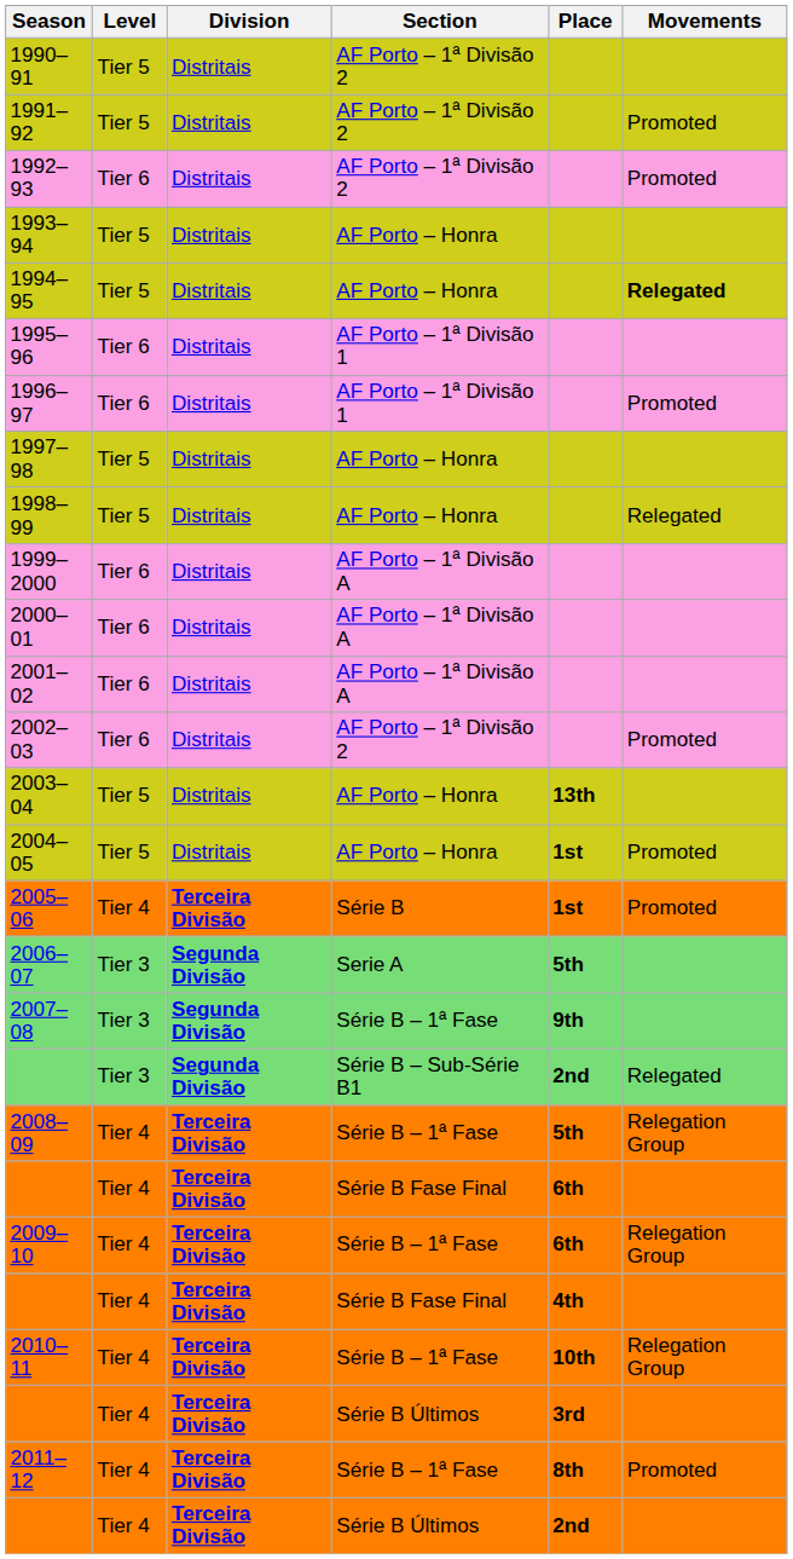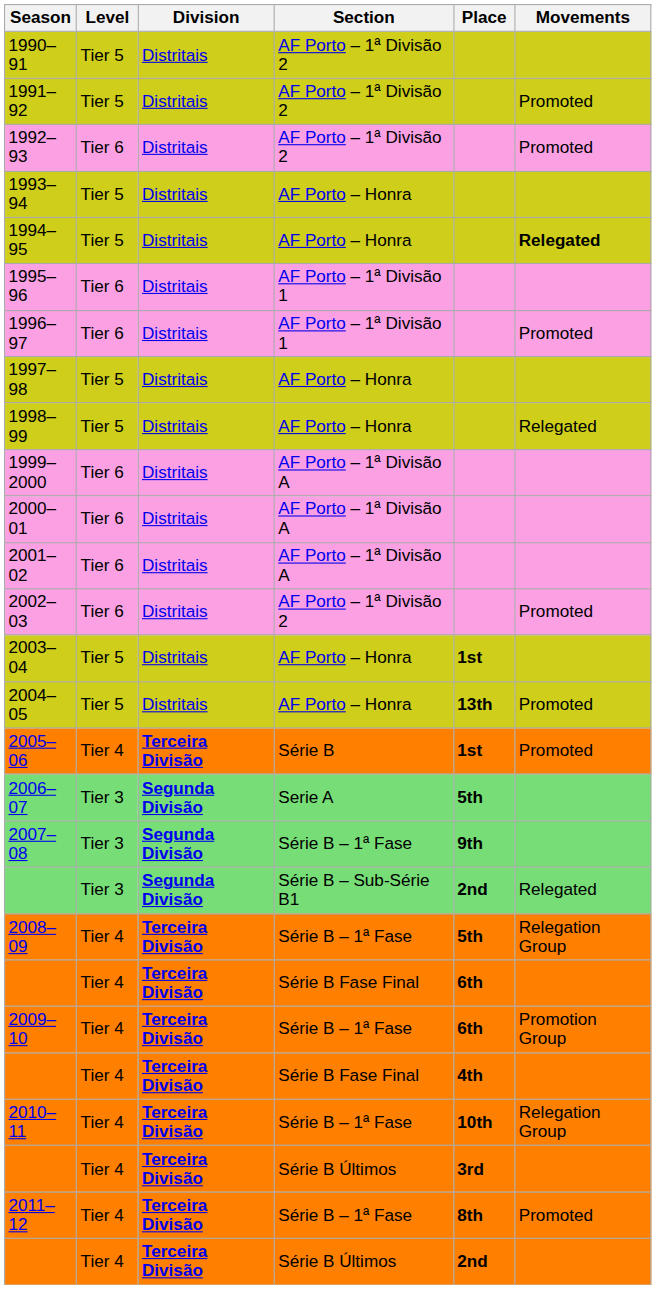 <table class="wikitable" style="text-align: left;">
 <tr>
 <th style="width: 60px;"><strong>Season</strong></th>
 <th style="width: 50px;"><strong>Level</strong></th>
 <th style="width: 120px;"><strong>Division</strong></th>
 <th style="width: 160px;"><strong>Section</strong></th>
 <th style="width: 50px;"><strong>Place</strong></th>
 <th style="width: 120px;"><strong>Movements</strong></th>
 </tr>
 <tr>
 <td style="background:#CECE1B;">1990–91</td>
 <td style="background:#CECE1B;">Tier 5</td>
 <td style="background:#CECE1B;"><a href='#'>Distritais</a></td>
 <td style="background:#CECE1B;"><a href='#'>AF Porto</a> – 1ª Divisão 2</td>
 <td style="background:#CECE1B;"></td>
 <td style="background:#CECE1B;"></td>
 </tr>
 <tr>
 <td style="background:#CECE1B;">1991–92</td>
 <td style="background:#CECE1B;">Tier 5</td>
 <td style="background:#CECE1B;"><a href='#'>Distritais</a></td>
 <td style="background:#CECE1B;"><a href='#'>AF Porto</a> – 1ª Divisão 2</td>
 <td style="background:#CECE1B;"></td>
 <td style="background:#CECE1B;">Promoted</td>
 </tr>
 <tr>
 <td style="background:#FBA0E3;">1992–93</td>
 <td style="background:#FBA0E3;">Tier 6</td>
 <td style="background:#FBA0E3;"><a href='#'>Distritais</a></td>
 <td style="background:#FBA0E3;"><a href='#'>AF Porto</a> – 1ª Divisão 2</td>
 <td style="background:#FBA0E3;"></td>
 <td style="background:#FBA0E3;">Promoted</td>
 </tr>
 <tr>
 <td style="background:#CECE1B;">1993–94</td>
 <td style="background:#CECE1B;">Tier 5</td>
 <td style="background:#CECE1B;"><a href='#'>Distritais</a></td>
 <td style="background:#CECE1B;"><a href='#'>AF Porto</a> – Honra</td>
 <td style="background:#CECE1B;"></td>
 <td style="background:#CECE1B;"></td>
 </tr>
 <tr>
 <td style="background:#CECE1B;">1994–95</td>
 <td style="background:#CECE1B;">Tier 5</td>
 <td style="background:#CECE1B;"><a href='#'>Distritais</a></td>
 <td style="background:#CECE1B;"><a href='#'>AF Porto</a> – Honra</td>
 <td style="background:#CECE1B;"></td>
 <td style="background:#CECE1B;"><strong>Relegated</strong></td>
 </tr>
 <tr>
 <td style="background:#FBA0E3;">1995–96</td>
 <td style="background:#FBA0E3;">Tier 6</td>
 <td style="background:#FBA0E3;"><a href='#'>Distritais</a></td>
 <td style="background:#FBA0E3;"><a href='#'>AF Porto</a> – 1ª Divisão 1</td>
 <td style="background:#FBA0E3;"></td>
 <td style="background:#FBA0E3;"></td>
 </tr>
 <tr>
 <td style="background:#FBA0E3;">1996–97</td>
 <td style="background:#FBA0E3;">Tier 6</td>
 <td style="background:#FBA0E3;"><a href='#'>Distritais</a></td>
 <td style="background:#FBA0E3;"><a href='#'>AF Porto</a> – 1ª Divisão 1</td>
 <td style="background:#FBA0E3;"></td>
 <td style="background:#FBA0E3;">Promoted</td>
 </tr>
 <tr>
 <td style="background:#CECE1B;">1997–98</td>
 <td style="background:#CECE1B;">Tier 5</td>
 <td style="background:#CECE1B;"><a href='#'>Distritais</a></td>
 <td style="background:#CECE1B;"><a href='#'>AF Porto</a> – Honra</td>
 <td style="background:#CECE1B;"></td>
 <td style="background:#CECE1B;"></td>
 </tr>
 <tr>
 <td style="background:#CECE1B;">1998–99</td>
 <td style="background:#CECE1B;">Tier 5</td>
 <td style="background:#CECE1B;"><a href='#'>Distritais</a></td>
 <td style="background:#CECE1B;"><a href='#'>AF Porto</a> – Honra</td>
 <td style="background:#CECE1B;"></td>
 <td style="background:#CECE1B;">Relegated</td>
 </tr>
 <tr>
 <td style="background:#FBA0E3;">1999–2000</td>
 <td style="background:#FBA0E3;">Tier 6</td>
 <td style="background:#FBA0E3;"><a href='#'>Distritais</a></td>
 <td style="background:#FBA0E3;"><a href='#'>AF Porto</a> – 1ª Divisão A</td>
 <td style="background:#FBA0E3;"></td>
 <td style="background:#FBA0E3;"></td>
 </tr>
 <tr>
 <td style="background:#FBA0E3;">2000–01</td>
 <td style="background:#FBA0E3;">Tier 6</td>
 <td style="background:#FBA0E3;"><a href='#'>Distritais</a></td>
 <td style="background:#FBA0E3;"><a href='#'>AF Porto</a> – 1ª Divisão A</td>
 <td style="background:#FBA0E3;"></td>
 <td style="background:#FBA0E3;"></td>
 </tr>
 <tr>
 <td style="background:#FBA0E3;">2001–02</td>
 <td style="background:#FBA0E3;">Tier 6</td>
 <td style="background:#FBA0E3;"><a href='#'>Distritais</a></td>
 <td style="background:#FBA0E3;"><a href='#'>AF Porto</a> – 1ª Divisão A</td>
 <td style="background:#FBA0E3;"></td>
 <td style="background:#FBA0E3;"></td>
 </tr>
 <tr>
 <td style="background:#FBA0E3;">2002–03</td>
 <td style="background:#FBA0E3;">Tier 6</td>
 <td style="background:#FBA0E3;"><a href='#'>Distritais</a></td>
 <td style="background:#FBA0E3;"><a href='#'>AF Porto</a> – 1ª Divisão 2</td>
 <td style="background:#FBA0E3;"></td>
 <td style="background:#FBA0E3;">Promoted</td>
 </tr>
 <tr>
 <td style="background:#CECE1B;">2003–04</td>
 <td style="background:#CECE1B;">Tier 5</td>
 <td style="background:#CECE1B;"><a href='#'>Distritais</a></td>
 <td style="background:#CECE1B;"><a href='#'>AF Porto</a> – Honra</td>
-<td style="background:#CECE1B;"><strong>13th</strong></td>
+<td style="background:#CECE1B;"><strong>1st</strong></td>
 <td style="background:#CECE1B;"></td>
 </tr>
 <tr>
 <td style="background:#CECE1B;">2004–05</td>
 <td style="background:#CECE1B;">Tier 5</td>
 <td style="background:#CECE1B;"><a href='#'>Distritais</a></td>
 <td style="background:#CECE1B;"><a href='#'>AF Porto</a> – Honra</td>
-<td style="background:#CECE1B;"><strong>1st</strong></td>
+<td style="background:#CECE1B;"><strong>13th</strong></td>
 <td style="background:#CECE1B;">Promoted</td>
 </tr>
 <tr>
 <td style="background:#FF7F00;"><a href='#'>2005–06</a></td>
 <td style="background:#FF7F00;">Tier 4</td>
 <td style="background:#FF7F00;"><strong><a href='#'>Terceira Divisão</a></strong></td>
 <td style="background:#FF7F00;">Série B</td>
 <td style="background:#FF7F00;"><strong>1st</strong></td>
 <td style="background:#FF7F00;">Promoted</td>
 </tr>
 <tr>
 <td style="background:#77DD77;"><a href='#'>2006–07</a></td>
 <td style="background:#77DD77;">Tier 3</td>
 <td style="background:#77DD77;"><strong><a href='#'>Segunda Divisão</a></strong></td>
 <td style="background:#77DD77;">Serie A</td>
 <td style="background:#77DD77;"><strong>5th</strong></td>
 <td style="background:#77DD77;"></td>
 </tr>
 <tr>
 <td style="background:#77DD77;"><a href='#'>2007–08</a></td>
 <td style="background:#77DD77;">Tier 3</td>
 <td style="background:#77DD77;"><strong><a href='#'>Segunda Divisão</a></strong></td>
 <td style="background:#77DD77;">Série B – 1ª Fase</td>
 <td style="background:#77DD77;"><strong>9th</strong></td>
 <td style="background:#77DD77;"></td>
 </tr>
 <tr>
 <td style="background:#77DD77;"></td>
 <td style="background:#77DD77;">Tier 3</td>
 <td style="background:#77DD77;"><strong><a href='#'>Segunda Divisão</a></strong></td>
 <td style="background:#77DD77;">Série B – Sub-Série B1</td>
 <td style="background:#77DD77;"><strong>2nd</strong></td>
 <td style="background:#77DD77;">Relegated</td>
 </tr>
 <tr>
 <td style="background:#FF7F00;"><a href='#'>2008–09</a></td>
 <td style="background:#FF7F00;">Tier 4</td>
 <td style="background:#FF7F00;"><strong><a href='#'>Terceira Divisão</a></strong></td>
 <td style="background:#FF7F00;">Série B – 1ª Fase</td>
 <td style="background:#FF7F00;"><strong>5th</strong></td>
 <td style="background:#FF7F00;">Relegation Group</td>
 </tr>
 <tr>
 <td style="background:#FF7F00;"></td>
 <td style="background:#FF7F00;">Tier 4</td>
 <td style="background:#FF7F00;"><strong><a href='#'>Terceira Divisão</a></strong></td>
 <td style="background:#FF7F00;">Série B Fase Final</td>
 <td style="background:#FF7F00;"><strong>6th</strong></td>
 <td style="background:#FF7F00;"></td>
 </tr>
 <tr>
 <td style="background:#FF7F00;"><a href='#'>2009–10</a></td>
 <td style="background:#FF7F00;">Tier 4</td>
 <td style="background:#FF7F00;"><strong><a href='#'>Terceira Divisão</a></strong></td>
 <td style="background:#FF7F00;">Série B – 1ª Fase</td>
 <td style="background:#FF7F00;"><strong>6th</strong></td>
-<td style="background:#FF7F00;">Relegation Group</td>
+<td style="background:#FF7F00;">Promotion Group</td>
 </tr>
 <tr>
 <td style="background:#FF7F00;"></td>
 <td style="background:#FF7F00;">Tier 4</td>
 <td style="background:#FF7F00;"><strong><a href='#'>Terceira Divisão</a></strong></td>
 <td style="background:#FF7F00;">Série B Fase Final</td>
 <td style="background:#FF7F00;"><strong>4th</strong></td>
 <td style="background:#FF7F00;"></td>
 </tr>
 <tr>
 <td style="background:#FF7F00;"><a href='#'>2010–11</a></td>
 <td style="background:#FF7F00;">Tier 4</td>
 <td style="background:#FF7F00;"><strong><a href='#'>Terceira Divisão</a></strong></td>
 <td style="background:#FF7F00;">Série B – 1ª Fase</td>
 <td style="background:#FF7F00;"><strong>10th</strong></td>
 <td style="background:#FF7F00;">Relegation Group</td>
 </tr>
 <tr>
 <td style="background:#FF7F00;"></td>
 <td style="background:#FF7F00;">Tier 4</td>
 <td style="background:#FF7F00;"><strong><a href='#'>Terceira Divisão</a></strong></td>
 <td style="background:#FF7F00;">Série B Últimos</td>
 <td style="background:#FF7F00;"><strong>3rd</strong></td>
 <td style="background:#FF7F00;"></td>
 </tr>
 <tr>
 <td style="background:#FF7F00;"><a href='#'>2011–12</a></td>
 <td style="background:#FF7F00;">Tier 4</td>
 <td style="background:#FF7F00;"><strong><a href='#'>Terceira Divisão</a></strong></td>
 <td style="background:#FF7F00;">Série B – 1ª Fase</td>
 <td style="background:#FF7F00;"><strong>8th</strong></td>
 <td style="background:#FF7F00;">Promoted</td>
 </tr>
 <tr>
 <td style="background:#FF7F00;"></td>
 <td style="background:#FF7F00;">Tier 4</td>
 <td style="background:#FF7F00;"><strong><a href='#'>Terceira Divisão</a></strong></td>
 <td style="background:#FF7F00;">Série B Últimos</td>
 <td style="background:#FF7F00;"><strong>2nd</strong></td>
 <td style="background:#FF7F00;"></td>
 </tr>
 <tr>
 </tr>
 </table>
